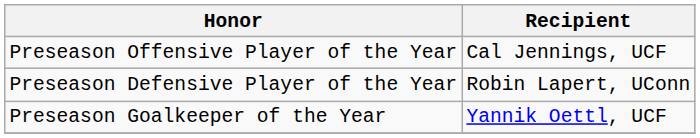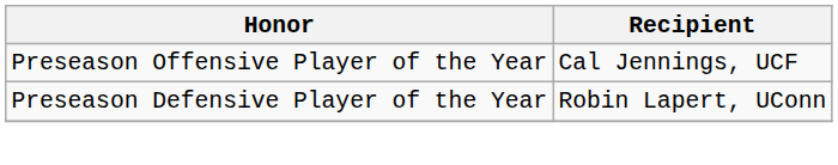 <table class="wikitable" border="1">
 <tr>
 <th>Honor</th>
 <th>Recipient</th>
 </tr>
 <tr>
 <td valign=middle>Preseason Offensive Player of the Year</td>
 <td>Cal Jennings, UCF</td>
 </tr>
 <tr>
 <td valign=middle>Preseason Defensive Player of the Year</td>
 <td>Robin Lapert, UConn</td>
 </tr>
 <tr>
-<td valign=middle>Preseason Goalkeeper of the Year</td>
-<td><a href='#'>Yannik Oettl</a>, UCF</td>
-</tr>
-<tr>
 </tr>
 </table>
